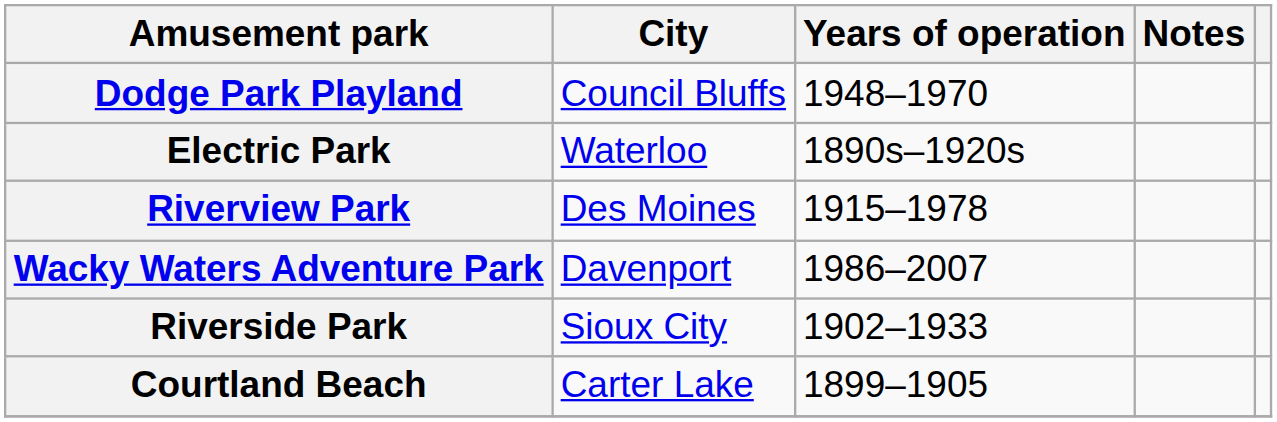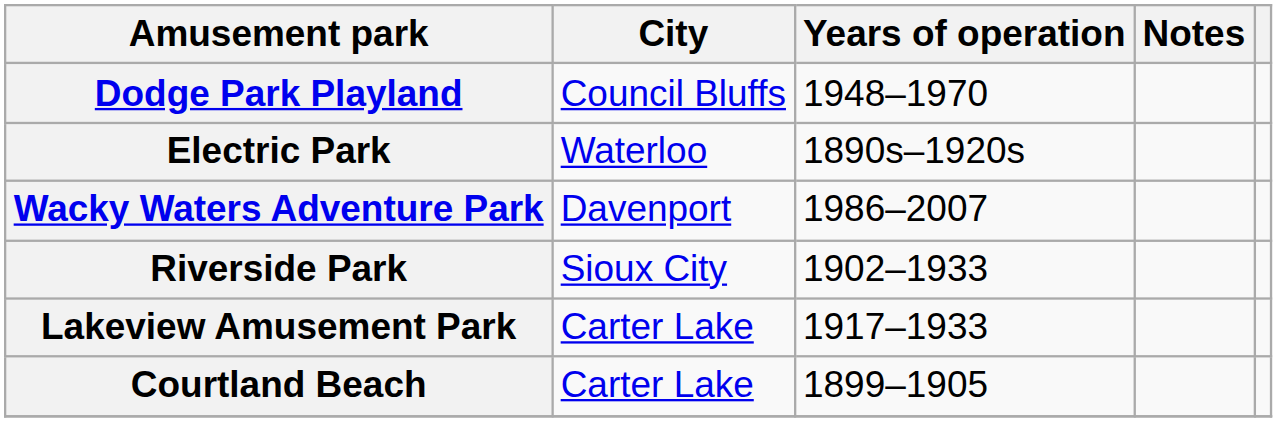 <table class="wikitable plainrowheaders sortable">
 <tr>
 <th scope="col">Amusement park</th>
 <th scope="col">City</th>
 <th scope="col">Years of operation</th>
 <th scope="col" class="unsortable">Notes</th>
 <th scope="col" class="unsortable"></th>
 </tr>
 <tr>
 <th scope="row"><a href='#'>Dodge Park Playland</a></th>
 <td><a href='#'>Council Bluffs</a></td>
 <td>1948–1970</td>
 <td></td>
 <td style="text-align:center;"></td>
 </tr>
 <tr>
 <th scope="row">Electric Park</th>
 <td><a href='#'>Waterloo</a></td>
 <td>1890s–1920s</td>
 <td></td>
 <td style="text-align:center;"></td>
 </tr>
 <tr>
-<th scope="row"><a href='#'>Riverview Park</a></th>
-<td><a href='#'>Des Moines</a></td>
-<td>1915–1978</td>
-<td></td>
-<td style="text-align:center;"></td>
-</tr>
-<tr>
 <th scope="row"><a href='#'>Wacky Waters Adventure Park</a></th>
 <td><a href='#'>Davenport</a></td>
 <td>1986–2007</td>
 <td></td>
 <td style="text-align:center;"></td>
 </tr>
 <tr>
 <th scope="row">Riverside Park</th>
 <td><a href='#'>Sioux City</a></td>
 <td>1902–1933</td>
 <td></td>
 <td style="text-align:center;"></td>
 </tr>
 <tr>
+<th scope="row">Lakeview Amusement Park</th>
+<td><a href='#'>Carter Lake</a></td>
+<td>1917–1933</td>
+<td></td>
+<td style="text-align:center;"></td>
+</tr>
+<tr>
 <th scope="row">Courtland Beach</th>
 <td><a href='#'>Carter Lake</a></td>
 <td>1899–1905</td>
 <td></td>
 <td style="text-align:center;"></td>
 </tr>
 <tr>
 </tr>
 </table>
